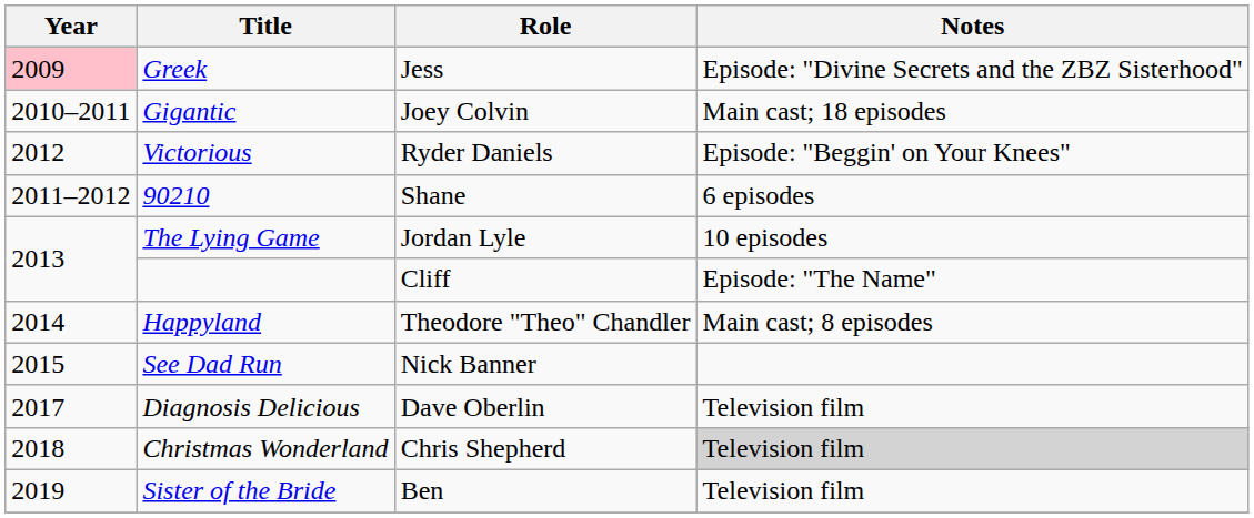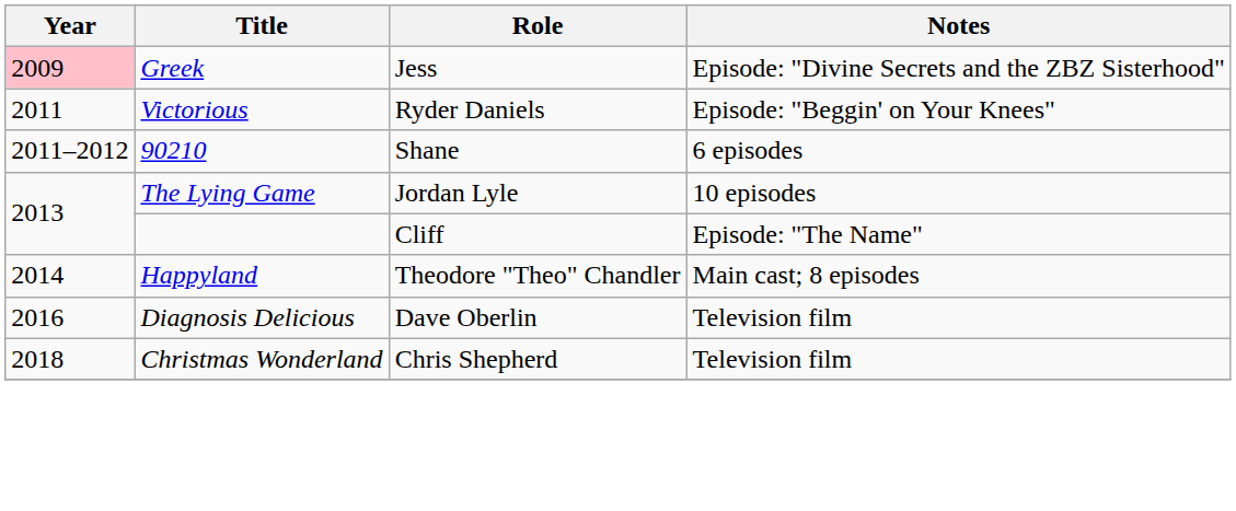 <table class="wikitable sortable">
 <tr>
 <th>Year</th>
 <th>Title</th>
 <th>Role</th>
 <th class="unsortable">Notes</th>
 </tr>
 <tr>
 <td style="background: pink;">2009</td>
 <td><em><a href='#'>Greek</a></em></td>
 <td>Jess</td>
 <td>Episode: "Divine Secrets and the ZBZ Sisterhood"</td>
 </tr>
 <tr>
-<td>2010–2011</td>
-<td><em><a href='#'>Gigantic</a></em></td>
-<td>Joey Colvin</td>
-<td>Main cast; 18 episodes</td>
-</tr>
-<tr>
-<td>2012</td>
+<td>2011</td>
 <td><em><a href='#'>Victorious</a></em></td>
 <td>Ryder Daniels</td>
 <td>Episode: "Beggin' on Your Knees"</td>
 </tr>
 <tr>
 <td>2011–2012</td>
 <td><em><a href='#'>90210</a></em></td>
 <td>Shane</td>
 <td>6 episodes</td>
 </tr>
 <tr>
 <td rowspan="2">2013</td>
 <td><em><a href='#'>The Lying Game</a></em></td>
 <td>Jordan Lyle</td>
 <td>10 episodes</td>
 </tr>
 <tr>
 <td><em></em></td>
 <td>Cliff</td>
 <td>Episode: "The Name"</td>
 </tr>
 <tr>
 <td>2014</td>
 <td><em><a href='#'>Happyland</a></em></td>
 <td>Theodore "Theo" Chandler</td>
 <td>Main cast; 8 episodes</td>
 </tr>
 <tr>
-<td>2015</td>
-<td><em><a href='#'>See Dad Run</a></em></td>
-<td>Nick Banner</td>
-<td></td>
-</tr>
-<tr>
-<td>2017</td>
+<td>2016</td>
 <td><em>Diagnosis Delicious</em></td>
 <td>Dave Oberlin</td>
 <td>Television film</td>
 </tr>
 <tr>
 <td>2018</td>
 <td><em>Christmas Wonderland</em></td>
 <td>Chris Shepherd</td>
-<td style="background: lightgrey;">Television film</td>
-</tr>
-<tr>
-<td>2019</td>
-<td><em><a href='#'>Sister of the Bride</a></em></td>
-<td>Ben</td>
 <td>Television film</td>
 </tr>
 <tr>
 </tr>
 </table>
